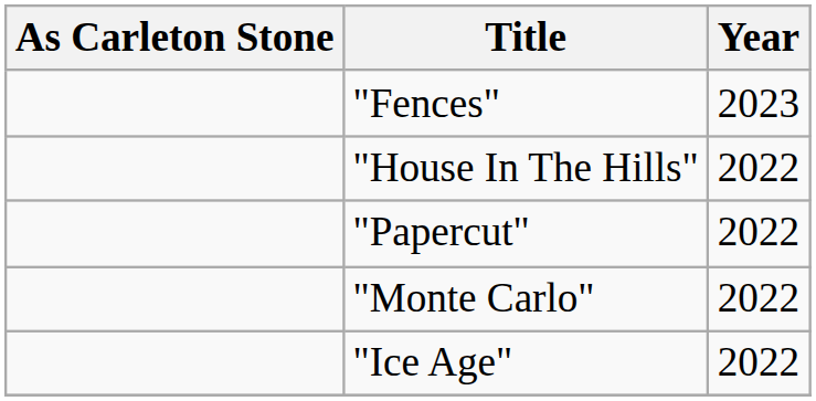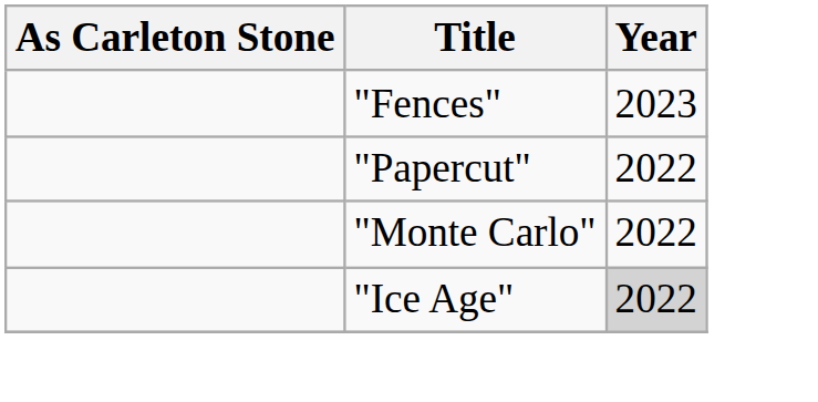 <table class="wikitable">
 <tr>
 <th>As Carleton Stone</th>
 <th>Title</th>
 <th>Year</th>
 </tr>
 <tr>
 <td></td>
 <td>"Fences"</td>
 <td>2023</td>
-</tr>
-<tr>
-<td></td>
-<td>"House In The Hills"</td>
-<td>2022</td>
 </tr>
 <tr>
 <td></td>
 <td>"Papercut"</td>
 <td>2022</td>
 </tr>
 <tr>
 <td></td>
 <td>"Monte Carlo"</td>
 <td>2022</td>
 </tr>
 <tr>
 <td></td>
 <td>"Ice Age"</td>
-<td>2022</td>
+<td style="background: lightgrey;">2022</td>
 </tr>
 <tr>
 </tr>
 </table>
